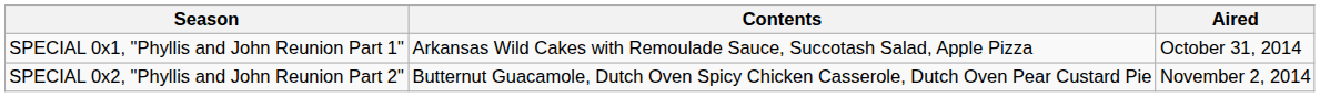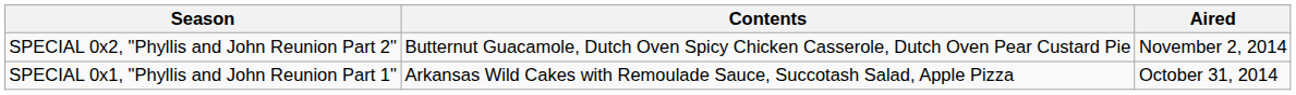 <table class="wikitable">
 <tr>
 </tr>
 <tr>
 <th>Season</th>
 <th>Contents</th>
 <th>Aired</th>
 </tr>
 <tr>
+<td>SPECIAL 0x2, "Phyllis and John Reunion Part 2"</td>
+<td>Butternut Guacamole, Dutch Oven Spicy Chicken Casserole, Dutch Oven Pear Custard Pie</td>
+<td>November 2, 2014</td>
+</tr>
+<tr>
 <td>SPECIAL 0x1, "Phyllis and John Reunion Part 1"</td>
 <td>Arkansas Wild Cakes with Remoulade Sauce, Succotash Salad, Apple Pizza</td>
 <td>October 31, 2014</td>
 </tr>
-<tr>
-<td>SPECIAL 0x2, "Phyllis and John Reunion Part 2"</td>
-<td>Butternut Guacamole, Dutch Oven Spicy Chicken Casserole, Dutch Oven Pear Custard Pie</td>
-<td>November 2, 2014</td>
-</tr>
 </table>
